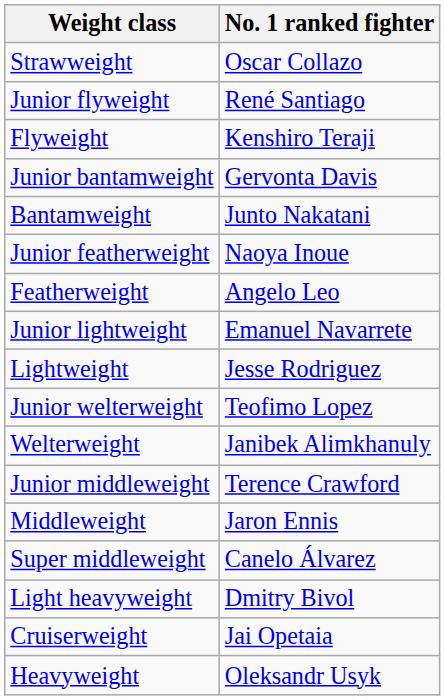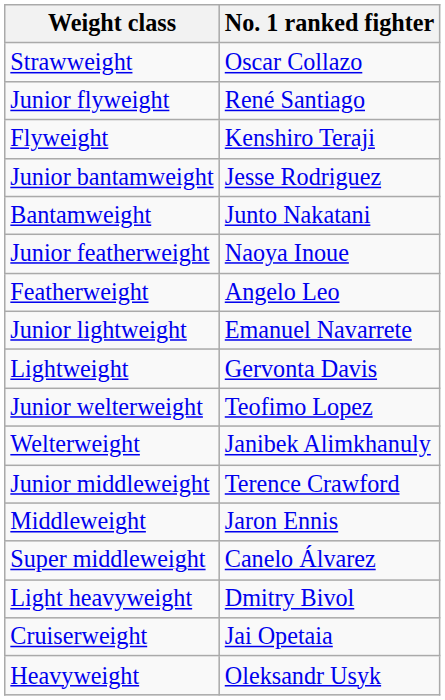 <table class="wikitable">
 <tr>
 <th>Weight class</th>
 <th>No. 1 ranked fighter</th>
 </tr>
 <tr align=left>
 <td><a href='#'>Strawweight</a></td>
 <td align=left><a href='#'>Oscar Collazo</a></td>
 </tr>
 <tr align=left>
 <td><a href='#'>Junior flyweight</a></td>
 <td align=left><a href='#'>René Santiago</a></td>
 </tr>
 <tr align=left>
 <td><a href='#'>Flyweight</a></td>
 <td align=left><a href='#'>Kenshiro Teraji</a></td>
 </tr>
 <tr align=left>
 <td><a href='#'>Junior bantamweight</a></td>
-<td align=left><a href='#'>Gervonta Davis</a></td>
+<td align=left><a href='#'>Jesse Rodriguez</a></td>
 </tr>
 <tr align=left>
 <td><a href='#'>Bantamweight</a></td>
 <td align=left><a href='#'>Junto Nakatani</a></td>
 </tr>
 <tr align=left>
 <td><a href='#'>Junior featherweight</a></td>
 <td align=left><a href='#'>Naoya Inoue</a></td>
 </tr>
 <tr align=left>
 <td><a href='#'>Featherweight</a></td>
 <td align=left><a href='#'>Angelo Leo</a></td>
 </tr>
 <tr align=left>
 <td><a href='#'>Junior lightweight</a></td>
 <td align=left><a href='#'>Emanuel Navarrete</a></td>
 </tr>
 <tr align=left>
 <td><a href='#'>Lightweight</a></td>
-<td align=left><a href='#'>Jesse Rodriguez</a></td>
+<td align=left><a href='#'>Gervonta Davis</a></td>
 </tr>
 <tr align=left>
 <td><a href='#'>Junior welterweight</a></td>
 <td align=left><a href='#'>Teofimo Lopez</a></td>
 </tr>
 <tr align=left>
 <td><a href='#'>Welterweight</a></td>
 <td align=left><a href='#'>Janibek Alimkhanuly</a></td>
 </tr>
 <tr align=left>
 <td><a href='#'>Junior middleweight</a></td>
 <td align=left><a href='#'>Terence Crawford</a></td>
 </tr>
 <tr align=left>
 <td><a href='#'>Middleweight</a></td>
 <td align=left><a href='#'>Jaron Ennis</a></td>
 </tr>
 <tr align=left>
 <td><a href='#'>Super middleweight</a></td>
 <td align=left><a href='#'>Canelo Álvarez</a></td>
 </tr>
 <tr align=left>
 <td><a href='#'>Light heavyweight</a></td>
 <td align=left><a href='#'>Dmitry Bivol</a></td>
 </tr>
 <tr align=left>
 <td><a href='#'>Cruiserweight</a></td>
 <td align=left><a href='#'>Jai Opetaia</a></td>
 </tr>
 <tr align=left>
 <td><a href='#'>Heavyweight</a></td>
 <td align=left><a href='#'>Oleksandr Usyk</a></td>
 </tr>
 </table>
